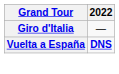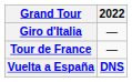 <table class="wikitable plainrowheaders">
 <tr>
 <th scope="col"><a href='#'>Grand Tour</a></th>
 <th scope="col">2022</th>
 </tr>
 <tr style="text-align:center;">
 <th scope="row"> <a href='#'>Giro d'Italia</a></th>
 <td>—</td>
 </tr>
 <tr style="text-align:center;">
+<th scope="row"> <a href='#'>Tour de France</a></th>
+<td>—</td>
+</tr>
+<tr style="text-align:center;">
 <th scope="row"> <a href='#'>Vuelta a España</a></th>
 <td><strong><a href='#'>DNS</a></strong></td>
 </tr>
 </table>
